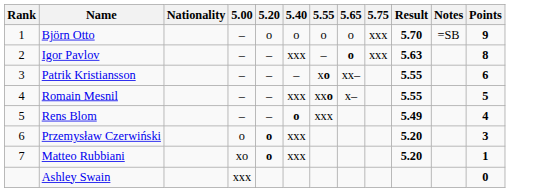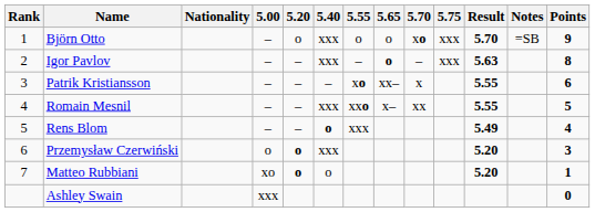 <table class="wikitable sortable" style="text-align:center;font-size:95%">
 <tr>
 <th>Rank</th>
 <th>Name</th>
 <th>Nationality</th>
 <th>5.00</th>
 <th>5.20</th>
 <th>5.40</th>
 <th>5.55</th>
 <th>5.65</th>
+<th>5.70</th>
 <th>5.75</th>
 <th>Result</th>
 <th>Notes</th>
 <th>Points</th>
 </tr>
 <tr>
 <td>1</td>
 <td align=left><a href='#'>Björn Otto</a></td>
 <td align=left></td>
 <td>–</td>
 <td>o</td>
+<td>xxx</td>
 <td>o</td>
 <td>o</td>
-<td>o</td>
+<td>x<strong>o</strong></td>
 <td>xxx</td>
 <td><strong>5.70</strong></td>
 <td>=SB</td>
 <td><strong>9</strong></td>
 </tr>
 <tr>
 <td>2</td>
 <td align=left><a href='#'>Igor Pavlov</a></td>
 <td align=left></td>
 <td>–</td>
 <td>–</td>
 <td>xxx</td>
 <td>–</td>
 <td><strong>o</strong></td>
+<td>–</td>
 <td>xxx</td>
 <td><strong>5.63</strong></td>
 <td></td>
 <td><strong>8</strong></td>
 </tr>
 <tr>
 <td>3</td>
 <td align=left><a href='#'>Patrik Kristiansson</a></td>
 <td align=left></td>
 <td>–</td>
 <td>–</td>
 <td>–</td>
 <td>x<strong>o</strong></td>
 <td>xx–</td>
+<td>x</td>
 <td></td>
 <td><strong>5.55</strong></td>
 <td></td>
 <td><strong>6</strong></td>
 </tr>
 <tr>
 <td>4</td>
 <td align=left><a href='#'>Romain Mesnil</a></td>
 <td align=left></td>
 <td>–</td>
 <td>–</td>
 <td>xxx</td>
 <td>xx<strong>o</strong></td>
 <td>x–</td>
+<td>xx</td>
 <td></td>
 <td><strong>5.55</strong></td>
 <td></td>
 <td><strong>5</strong></td>
 </tr>
 <tr>
 <td>5</td>
 <td align=left><a href='#'>Rens Blom</a></td>
 <td align=left></td>
 <td>–</td>
 <td>–</td>
 <td><strong>o</strong></td>
 <td>xxx</td>
+<td></td>
 <td></td>
 <td></td>
 <td><strong>5.49</strong></td>
 <td></td>
 <td><strong>4</strong></td>
 </tr>
 <tr>
 <td>6</td>
 <td align=left><a href='#'>Przemysław Czerwiński</a></td>
 <td align=left></td>
 <td>o</td>
 <td><strong>o</strong></td>
 <td>xxx</td>
 <td></td>
 <td></td>
 <td></td>
+<td></td>
 <td><strong>5.20</strong></td>
 <td></td>
 <td><strong>3</strong></td>
 </tr>
 <tr>
 <td>7</td>
 <td align=left><a href='#'>Matteo Rubbiani</a></td>
 <td align=left></td>
 <td>xo</td>
 <td><strong>o</strong></td>
-<td>xxx</td>
+<td>o</td>
+<td></td>
 <td></td>
 <td></td>
 <td></td>
 <td><strong>5.20</strong></td>
 <td></td>
 <td><strong>1</strong></td>
 </tr>
 <tr>
 <td></td>
 <td align=left><a href='#'>Ashley Swain</a></td>
 <td align=left></td>
 <td>xxx</td>
 <td></td>
 <td></td>
 <td></td>
 <td></td>
 <td></td>
+<td></td>
 <td><strong></strong></td>
 <td></td>
 <td><strong>0</strong></td>
 </tr>
 </table>
